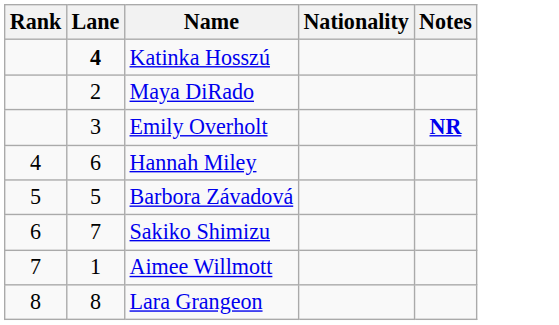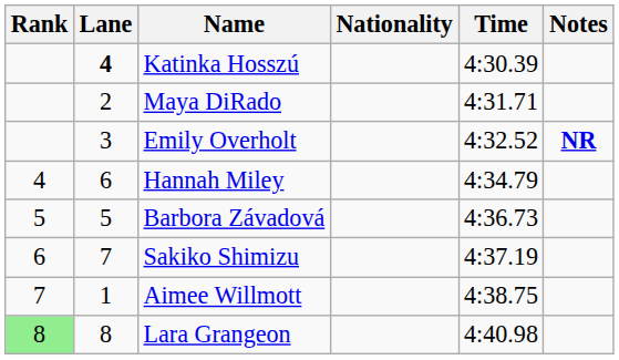 <table class="wikitable sortable" style="text-align:center">
 <tr>
 <th>Rank</th>
 <th>Lane</th>
 <th>Name</th>
 <th>Nationality</th>
+<th>Time</th>
 <th>Notes</th>
 </tr>
 <tr>
 <td></td>
 <td><strong>4</strong></td>
 <td align=left><a href='#'>Katinka Hosszú</a></td>
 <td align=left></td>
+<td>4:30.39</td>
 <td></td>
 </tr>
 <tr>
 <td></td>
 <td>2</td>
 <td align=left><a href='#'>Maya DiRado</a></td>
 <td align=left></td>
+<td>4:31.71</td>
 <td></td>
 </tr>
 <tr>
 <td></td>
 <td>3</td>
 <td align=left><a href='#'>Emily Overholt</a></td>
 <td align=left></td>
+<td>4:32.52</td>
 <td><strong><a href='#'>NR</a></strong></td>
 </tr>
 <tr>
 <td>4</td>
 <td>6</td>
 <td align=left><a href='#'>Hannah Miley</a></td>
 <td align=left></td>
+<td>4:34.79</td>
 <td></td>
 </tr>
 <tr>
 <td>5</td>
 <td>5</td>
 <td align=left><a href='#'>Barbora Závadová</a></td>
 <td align=left></td>
+<td>4:36.73</td>
 <td></td>
 </tr>
 <tr>
 <td>6</td>
 <td>7</td>
 <td align=left><a href='#'>Sakiko Shimizu</a></td>
 <td align=left></td>
+<td>4:37.19</td>
 <td></td>
 </tr>
 <tr>
 <td>7</td>
 <td>1</td>
 <td align=left><a href='#'>Aimee Willmott</a></td>
 <td align=left></td>
+<td>4:38.75</td>
 <td></td>
 </tr>
 <tr>
-<td>8</td>
+<td style="background: lightgreen;">8</td>
 <td>8</td>
 <td align=left><a href='#'>Lara Grangeon</a></td>
 <td align=left></td>
+<td>4:40.98</td>
 <td></td>
 </tr>
 </table>
